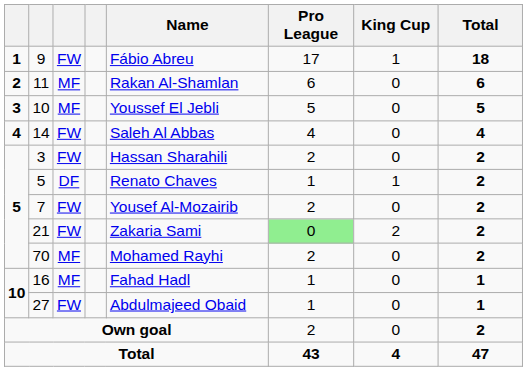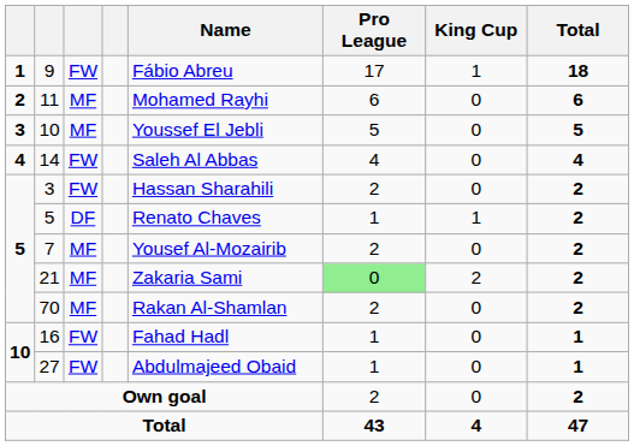 <table class="wikitable" style="text-align:center">
 <tr>
 <th width=15></th>
 <th width=15></th>
 <th width=15></th>
 <th width=15></th>
 <th width=160>Name</th>
 <th width=80>Pro League</th>
 <th width=80>King Cup</th>
 <th width=80>Total</th>
 </tr>
 <tr>
 <td><strong>1</strong></td>
 <td>9</td>
 <td><a href='#'>FW</a></td>
 <td></td>
 <td align=left><a href='#'>Fábio Abreu</a></td>
 <td>17</td>
 <td>1</td>
 <td><strong>18</strong></td>
 </tr>
 <tr>
 <td><strong>2</strong></td>
 <td>11</td>
 <td><a href='#'>MF</a></td>
 <td></td>
-<td align=left><a href='#'>Rakan Al-Shamlan</a></td>
+<td align=left><a href='#'>Mohamed Rayhi</a></td>
 <td>6</td>
 <td>0</td>
 <td><strong>6</strong></td>
 </tr>
 <tr>
 <td><strong>3</strong></td>
 <td>10</td>
 <td><a href='#'>MF</a></td>
 <td></td>
 <td align=left><a href='#'>Youssef El Jebli</a></td>
 <td>5</td>
 <td>0</td>
 <td><strong>5</strong></td>
 </tr>
 <tr>
 <td><strong>4</strong></td>
 <td>14</td>
 <td><a href='#'>FW</a></td>
 <td></td>
 <td align=left><a href='#'>Saleh Al Abbas</a></td>
 <td>4</td>
 <td>0</td>
 <td><strong>4</strong></td>
 </tr>
 <tr>
 <td rowspan=5><strong>5</strong></td>
 <td>3</td>
 <td><a href='#'>FW</a></td>
 <td></td>
 <td align=left><a href='#'>Hassan Sharahili</a></td>
 <td>2</td>
 <td>0</td>
 <td><strong>2</strong></td>
 </tr>
 <tr>
 <td>5</td>
 <td><a href='#'>DF</a></td>
 <td></td>
 <td align=left><a href='#'>Renato Chaves</a></td>
 <td>1</td>
 <td>1</td>
 <td><strong>2</strong></td>
 </tr>
 <tr>
 <td>7</td>
-<td><a href='#'>FW</a></td>
+<td><a href='#'>MF</a></td>
 <td></td>
 <td align=left><a href='#'>Yousef Al-Mozairib</a></td>
 <td>2</td>
 <td>0</td>
 <td><strong>2</strong></td>
 </tr>
 <tr>
 <td>21</td>
-<td><a href='#'>FW</a></td>
+<td><a href='#'>MF</a></td>
 <td></td>
 <td align=left><a href='#'>Zakaria Sami</a></td>
 <td style="background: lightgreen;">0</td>
 <td>2</td>
 <td><strong>2</strong></td>
 </tr>
 <tr>
 <td>70</td>
 <td><a href='#'>MF</a></td>
 <td></td>
-<td align=left><a href='#'>Mohamed Rayhi</a></td>
+<td align=left><a href='#'>Rakan Al-Shamlan</a></td>
 <td>2</td>
 <td>0</td>
 <td><strong>2</strong></td>
 </tr>
 <tr>
 <td rowspan=2><strong>10</strong></td>
 <td>16</td>
-<td><a href='#'>MF</a></td>
+<td><a href='#'>FW</a></td>
 <td></td>
 <td align=left><a href='#'>Fahad Hadl</a></td>
 <td>1</td>
 <td>0</td>
 <td><strong>1</strong></td>
 </tr>
 <tr>
 <td>27</td>
 <td><a href='#'>FW</a></td>
 <td></td>
 <td align=left><a href='#'>Abdulmajeed Obaid</a></td>
 <td>1</td>
 <td>0</td>
 <td><strong>1</strong></td>
 </tr>
 <tr>
 <td colspan=5><strong>Own goal</strong></td>
 <td>2</td>
 <td>0</td>
 <td><strong>2</strong></td>
 </tr>
 <tr>
 <td colspan=5><strong>Total</strong></td>
 <td><strong>43</strong></td>
 <td><strong>4</strong></td>
 <td><strong>47</strong></td>
 </tr>
 </table>
